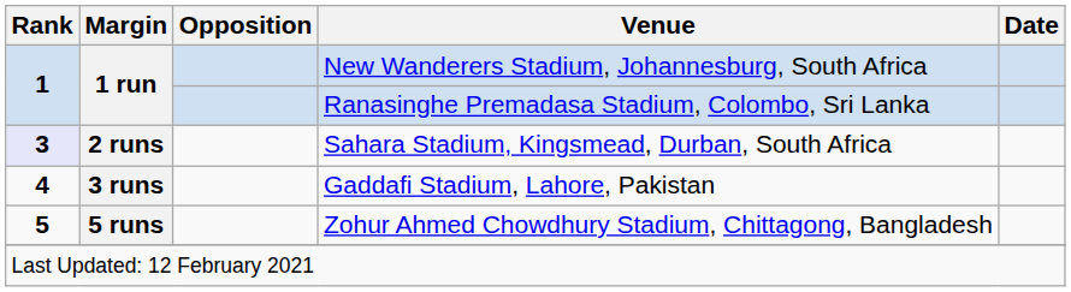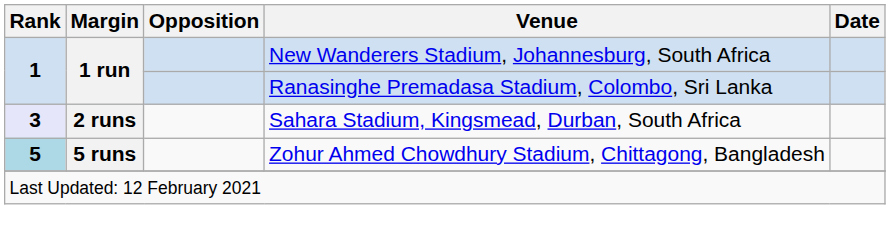 <table class="wikitable plainrowheaders sortable">
 <tr>
 <th scope=col>Rank</th>
 <th scope=col>Margin</th>
 <th scope=col>Opposition</th>
 <th scope=col>Venue</th>
 <th scope=col>Date</th>
 </tr>
 <tr bgcolor=#cee0f2>
 <td align=center rowspan=2><strong>1</strong></td>
 <th scope=row style=text-align:center; rowspan=2><strong>1 run</strong></th>
 <td></td>
 <td><a href='#'>New Wanderers Stadium</a>, <a href='#'>Johannesburg</a>, South Africa</td>
 <td></td>
 </tr>
 <tr bgcolor=#cee0f2>
 <td></td>
 <td><a href='#'>Ranasinghe Premadasa Stadium</a>, <a href='#'>Colombo</a>, Sri Lanka</td>
 <td> </td>
 </tr>
 <tr>
 <td align=center style="background: lavender;"><strong>3</strong></td>
 <th scope=row style=text-align:center;><strong>2 runs</strong></th>
 <td></td>
 <td><a href='#'>Sahara Stadium, Kingsmead</a>, <a href='#'>Durban</a>, South Africa</td>
 <td></td>
 </tr>
 <tr>
-<td align=center><strong>4</strong></td>
-<th scope=row style=text-align:center;><strong>3 runs</strong></th>
-<td></td>
-<td><a href='#'>Gaddafi Stadium</a>, <a href='#'>Lahore</a>, Pakistan</td>
-<td></td>
-</tr>
-<tr>
-<td align=center><strong>5</strong></td>
+<td align=center style="background: lightblue;"><strong>5</strong></td>
 <th scope=row style=text-align:center;><strong>5 runs</strong></th>
 <td></td>
 <td><a href='#'>Zohur Ahmed Chowdhury Stadium</a>, <a href='#'>Chittagong</a>, Bangladesh</td>
 <td> </td>
 </tr>
 <tr>
 </tr>
 <tr class=sortbottom>
 <td colspan=5><small>Last Updated: 12 February 2021</small></td>
 </tr>
 </table>
